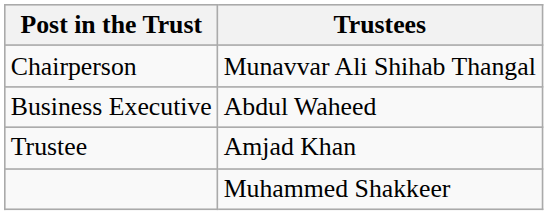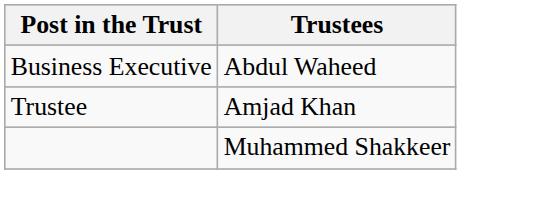 <table class="wikitable">
 <tr>
 <th>Post in the Trust</th>
 <th>Trustees</th>
-</tr>
-<tr>
-<td>Chairperson</td>
-<td>Munavvar Ali Shihab Thangal</td>
 </tr>
 <tr>
 <td>Business Executive</td>
 <td>Abdul Waheed</td>
 </tr>
 <tr>
 <td>Trustee</td>
 <td>Amjad Khan</td>
 </tr>
 <tr>
 <td></td>
 <td>Muhammed Shakkeer</td>
 </tr>
 </table>
